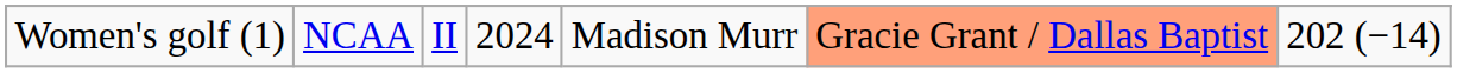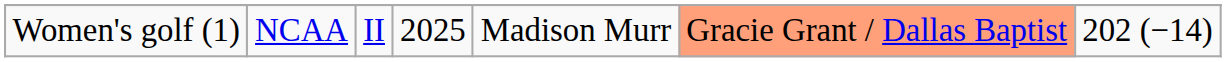 <table class="wikitable">
 <tr>
 </tr>
 <tr align="center">
 <td>Women's golf (1)</td>
 <td><a href='#'>NCAA</a></td>
 <td><a href='#'>II</a></td>
-<td>2024</td>
+<td>2025</td>
 <td>Madison Murr</td>
 <td style="background: lightsalmon;">Gracie Grant / <a href='#'>Dallas Baptist</a></td>
 <td>202 (−14)</td>
 </tr>
 </table>
